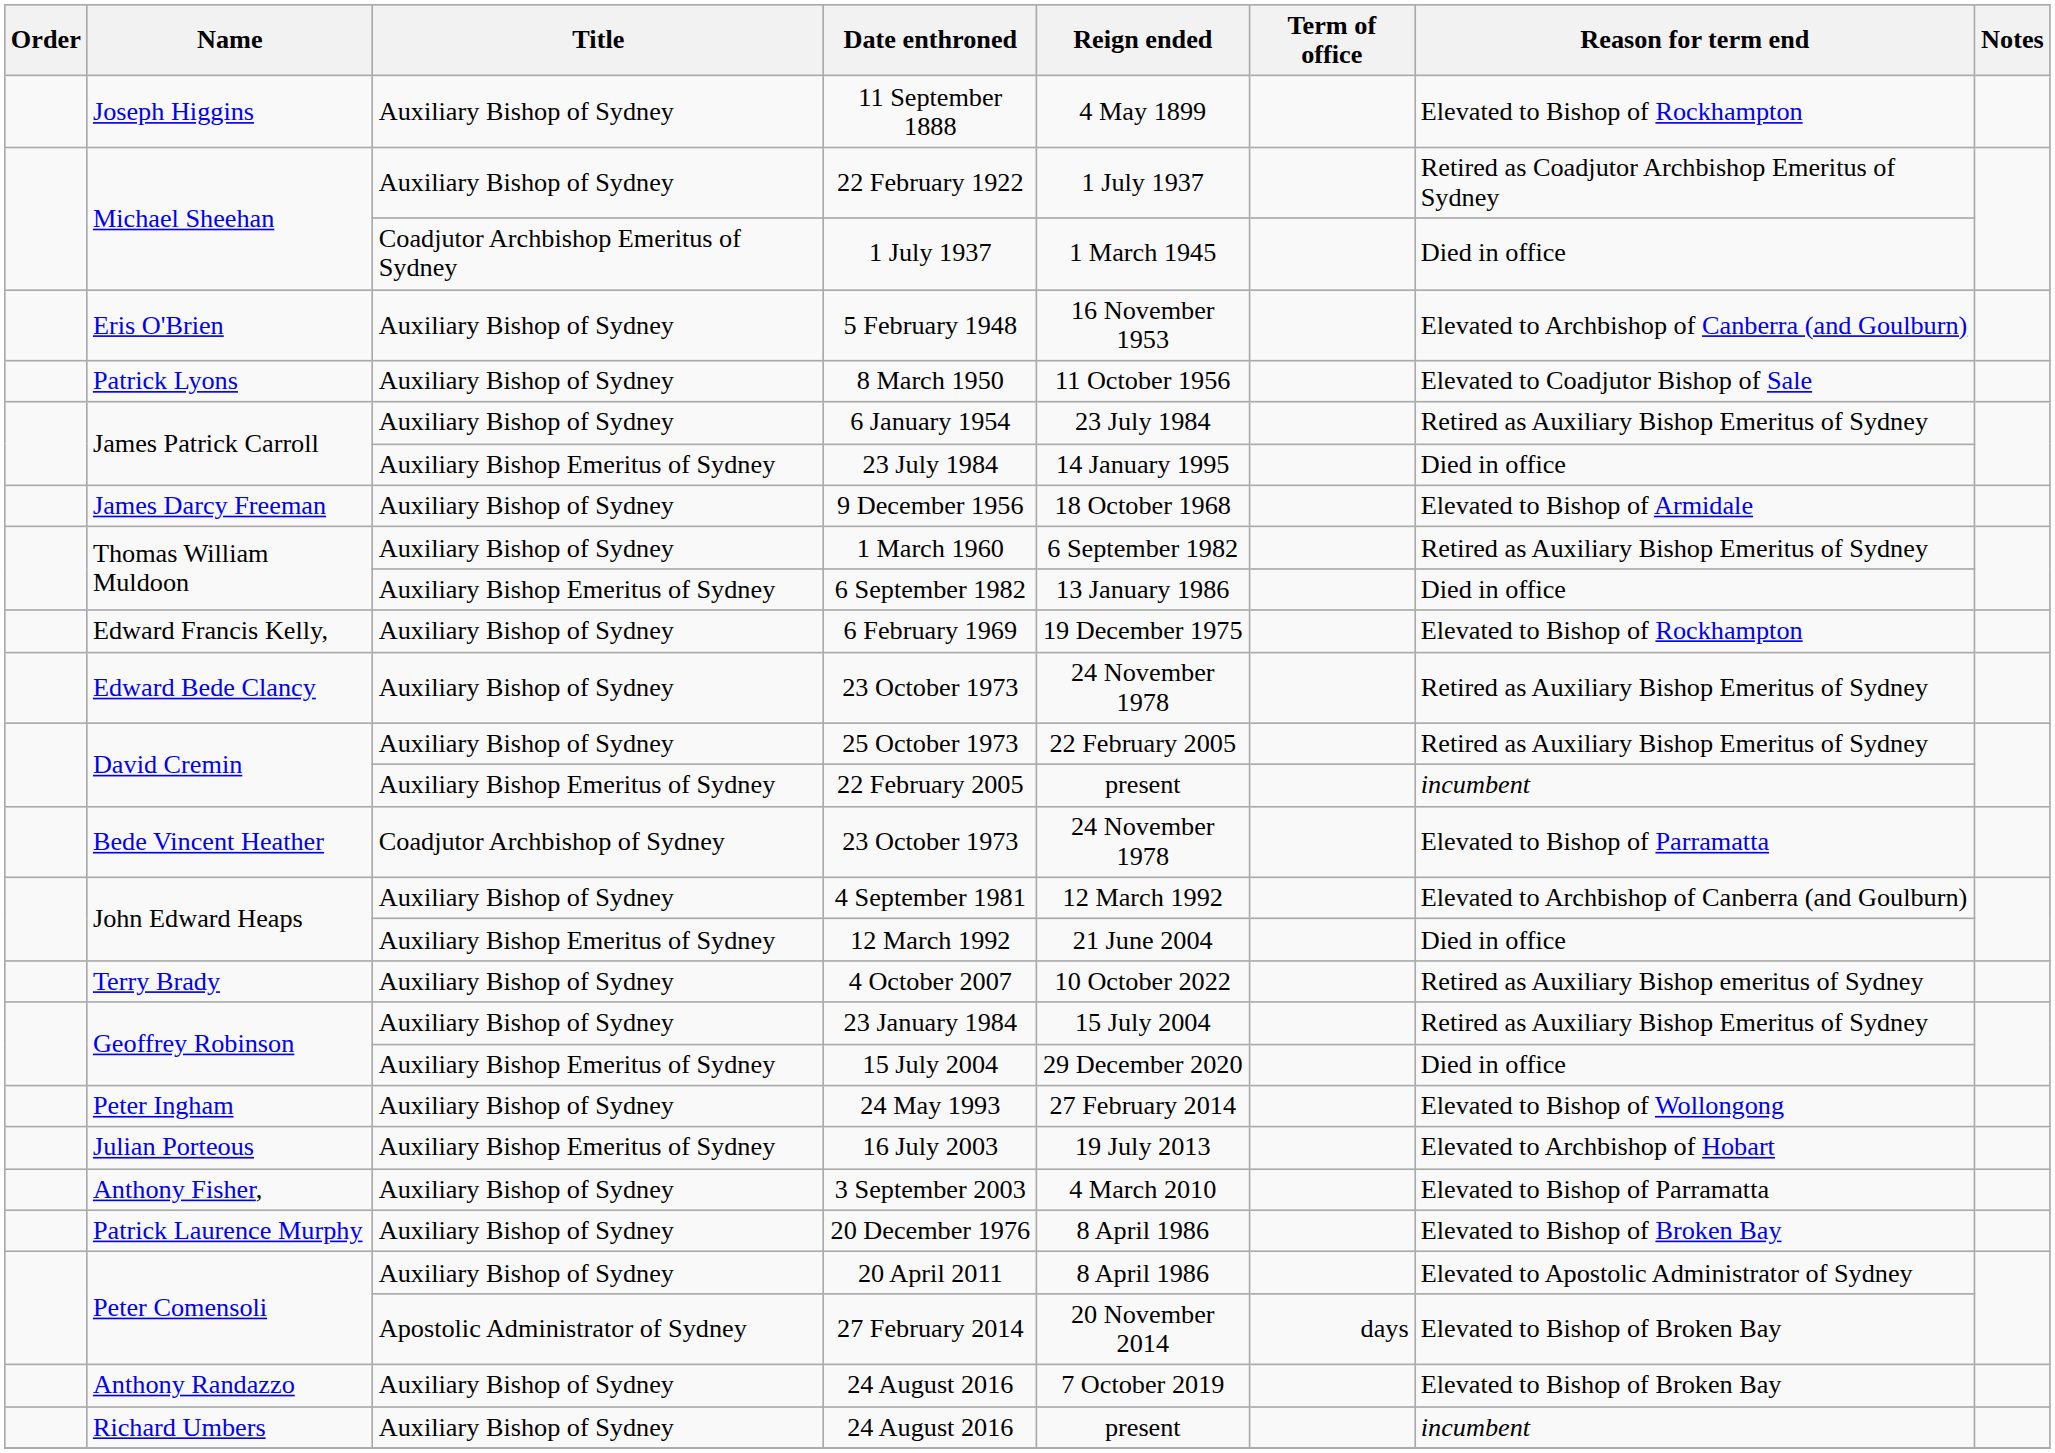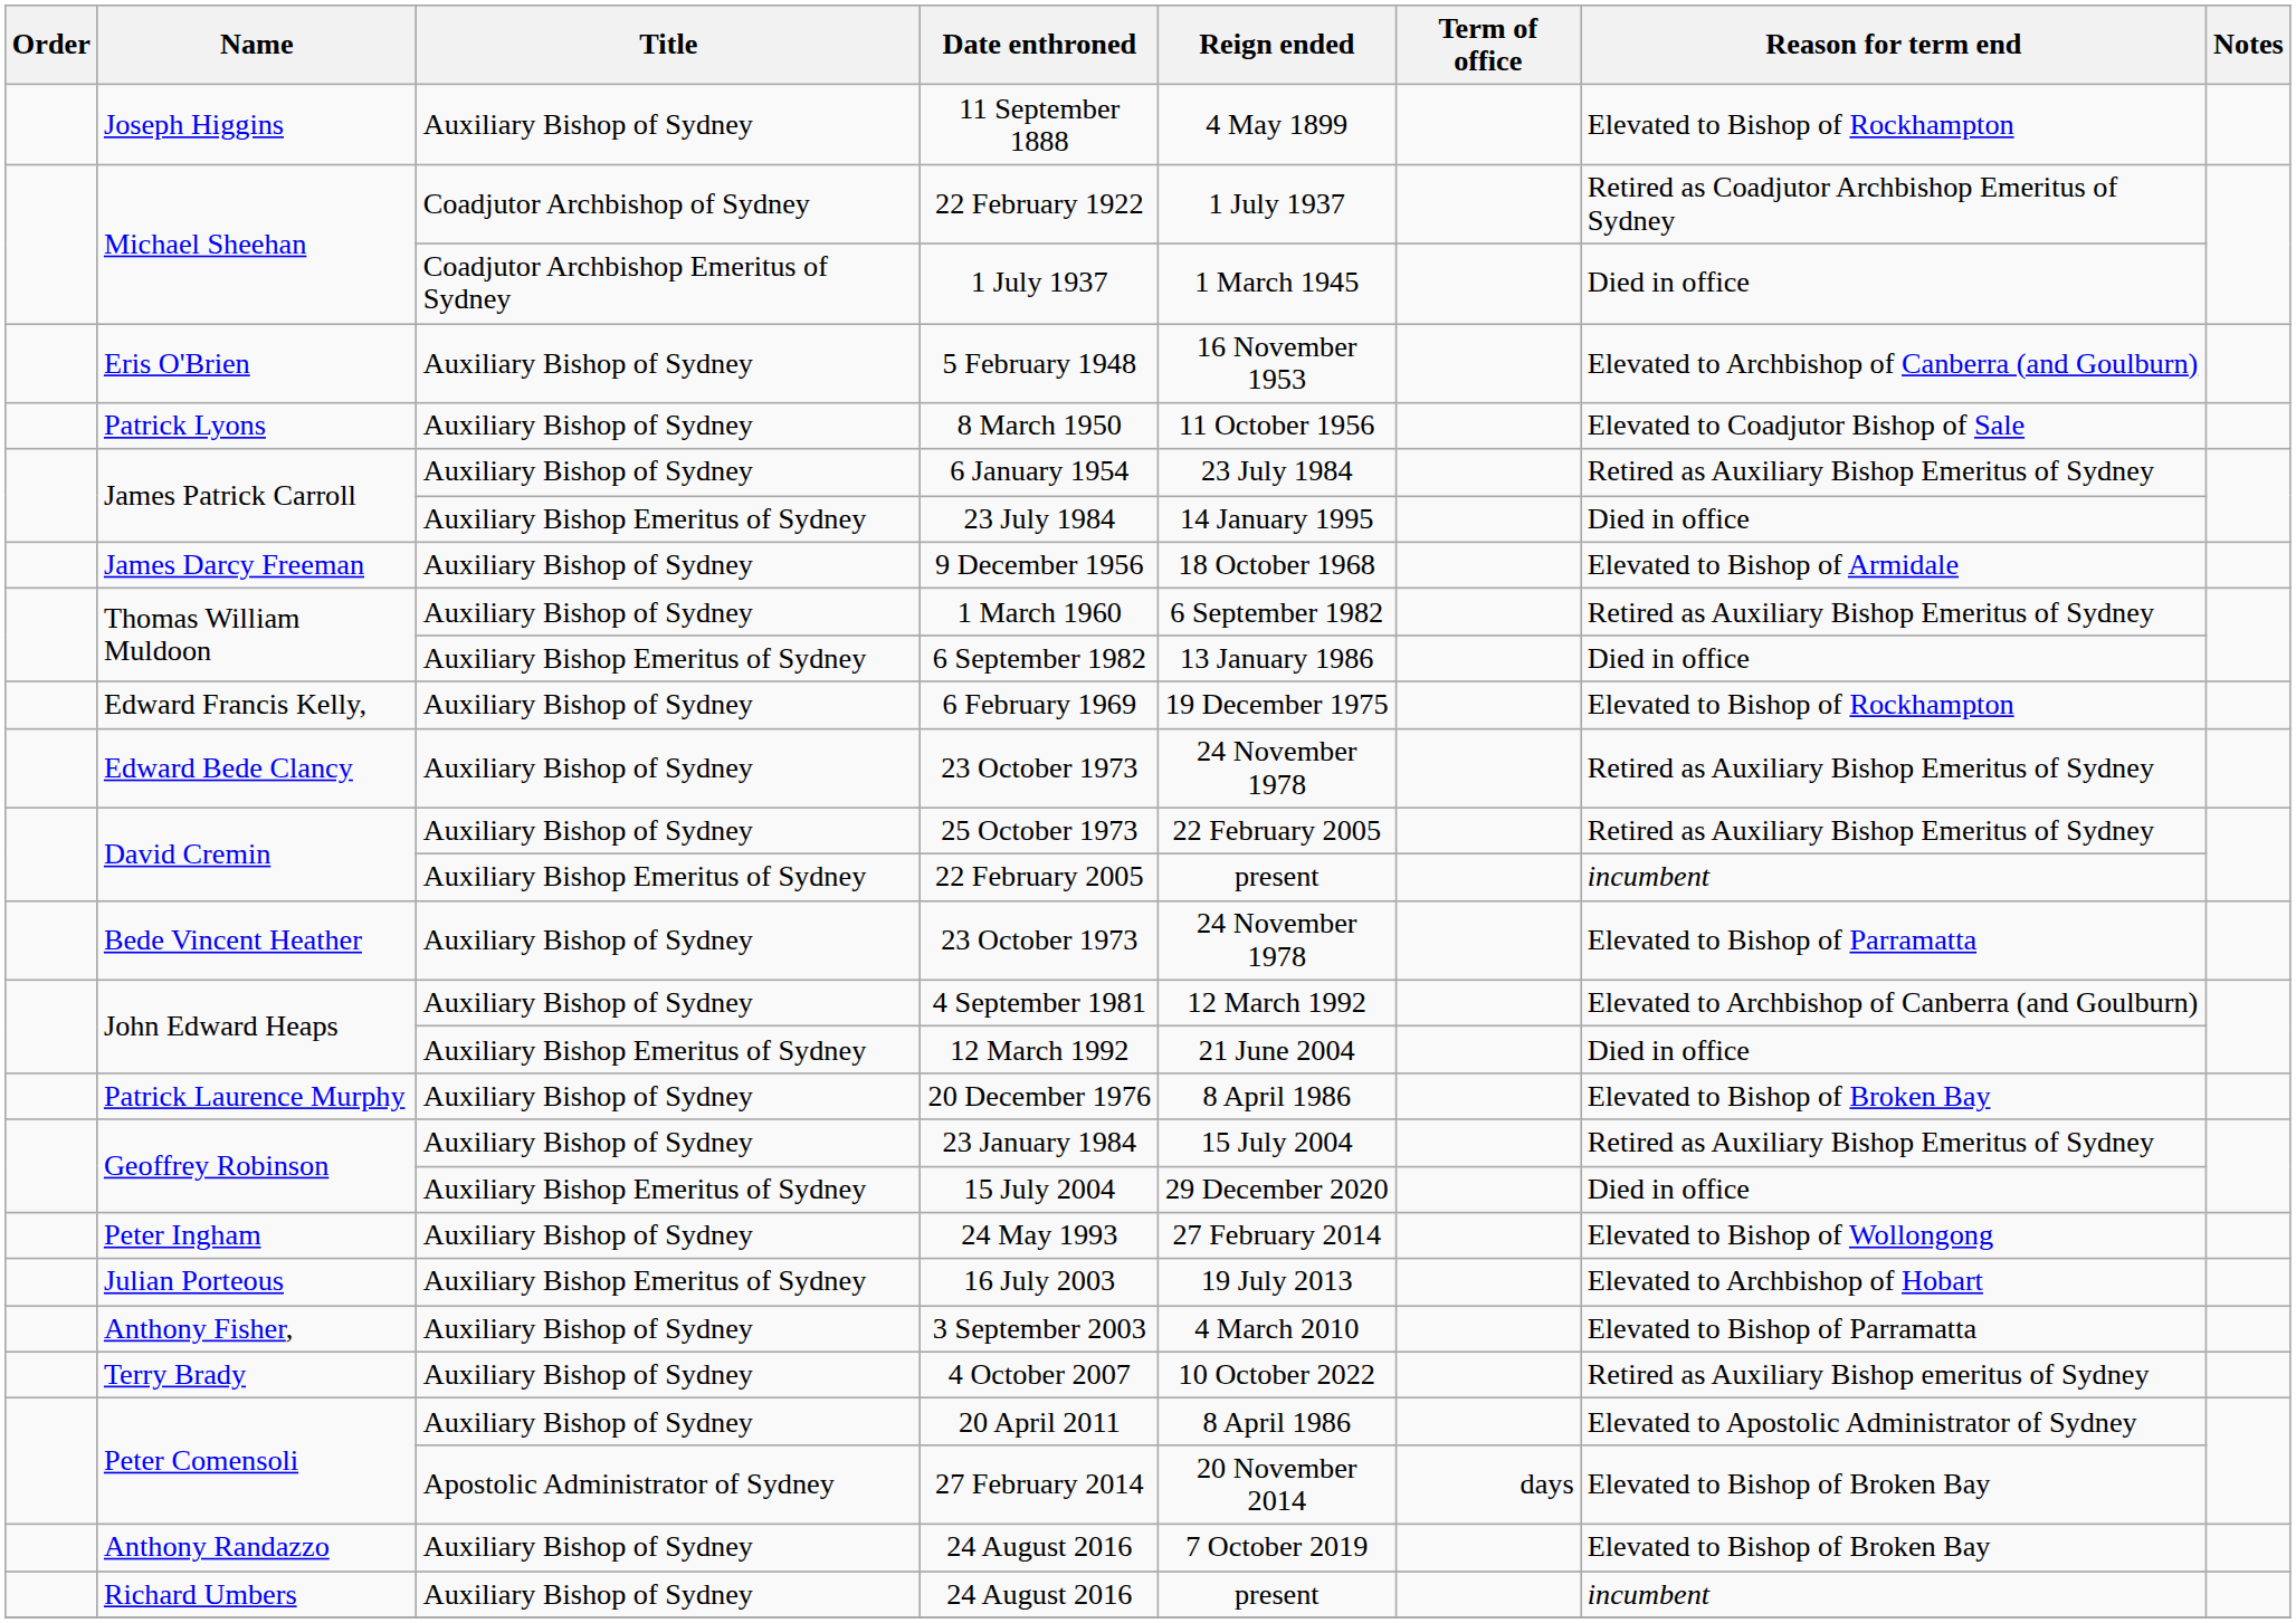 <table class="wikitable">
 <tr>
 <th>Order</th>
 <th>Name</th>
 <th>Title</th>
 <th>Date enthroned</th>
 <th>Reign ended</th>
 <th>Term of office</th>
 <th>Reason for term end</th>
 <th>Notes</th>
 </tr>
 <tr>
 <td align="center"></td>
 <td><a href='#'>Joseph Higgins</a></td>
 <td>Auxiliary Bishop of Sydney</td>
 <td align="center">11 September 1888</td>
 <td align="center">4 May 1899</td>
 <td align="right"></td>
 <td>Elevated to Bishop of <a href='#'>Rockhampton</a></td>
 <td></td>
 </tr>
 <tr>
 <td rowspan=2 align="center"></td>
 <td rowspan=2><a href='#'>Michael Sheehan</a></td>
-<td>Auxiliary Bishop of Sydney</td>
+<td>Coadjutor Archbishop of Sydney</td>
 <td align="center">22 February 1922</td>
 <td align="center">1 July 1937</td>
 <td align="right"></td>
 <td>Retired as Coadjutor Archbishop Emeritus of Sydney</td>
 <td rowspan=2></td>
 </tr>
 <tr>
 <td>Coadjutor Archbishop Emeritus of Sydney</td>
 <td align="center">1 July 1937</td>
 <td align="center">1 March 1945</td>
 <td align="right"></td>
 <td>Died in office</td>
 </tr>
 <tr>
 <td align="center"></td>
 <td><a href='#'>Eris O'Brien</a></td>
 <td>Auxiliary Bishop of Sydney</td>
 <td align="center">5 February 1948</td>
 <td align="center">16 November 1953</td>
 <td align="right"></td>
 <td>Elevated to Archbishop of <a href='#'>Canberra (and Goulburn)</a></td>
 <td></td>
 </tr>
 <tr>
 <td align="center"></td>
 <td><a href='#'>Patrick Lyons</a></td>
 <td>Auxiliary Bishop of Sydney</td>
 <td align="center">8 March 1950</td>
 <td align="center">11 October 1956</td>
 <td align="right"></td>
 <td>Elevated to Coadjutor Bishop of <a href='#'>Sale</a></td>
 <td></td>
 </tr>
 <tr>
 <td rowspan=2 align="center"></td>
 <td rowspan=2>James Patrick Carroll</td>
 <td>Auxiliary Bishop of Sydney</td>
 <td align="center">6 January 1954</td>
 <td align="center">23 July 1984</td>
 <td align="right"></td>
 <td>Retired as Auxiliary Bishop Emeritus of Sydney</td>
 <td rowspan=2></td>
 </tr>
 <tr>
 <td>Auxiliary Bishop Emeritus of Sydney</td>
 <td align="center">23 July 1984</td>
 <td align="center">14 January 1995</td>
 <td align="right"></td>
 <td>Died in office</td>
 </tr>
 <tr>
 <td align="center"></td>
 <td><a href='#'>James Darcy Freeman</a><br></td>
 <td>Auxiliary Bishop of Sydney</td>
 <td align="center">9 December 1956</td>
 <td align="center">18 October 1968</td>
 <td align="right"></td>
 <td>Elevated to Bishop of <a href='#'>Armidale</a></td>
 <td></td>
 </tr>
 <tr>
 <td rowspan=2 align="center"></td>
 <td rowspan=2>Thomas William Muldoon</td>
 <td>Auxiliary Bishop of Sydney</td>
 <td align="center">1 March 1960</td>
 <td align="center">6 September 1982</td>
 <td align="right"></td>
 <td>Retired as Auxiliary Bishop Emeritus of Sydney</td>
 <td rowspan=2></td>
 </tr>
 <tr>
 <td>Auxiliary Bishop Emeritus of Sydney</td>
 <td align="center">6 September 1982</td>
 <td align="center">13 January 1986</td>
 <td align="right"></td>
 <td>Died in office</td>
 </tr>
 <tr>
 <td align="center"></td>
 <td>Edward Francis Kelly, </td>
 <td>Auxiliary Bishop of Sydney</td>
 <td align="center">6 February 1969</td>
 <td align="center">19 December 1975</td>
 <td align="right"></td>
 <td>Elevated to Bishop of <a href='#'>Rockhampton</a></td>
 <td></td>
 </tr>
 <tr>
 <td align="center"></td>
 <td><a href='#'>Edward Bede Clancy</a><br></td>
 <td>Auxiliary Bishop of Sydney</td>
 <td align="center">23 October 1973</td>
 <td align="center">24 November 1978</td>
 <td align="right"></td>
 <td>Retired as Auxiliary Bishop Emeritus of Sydney</td>
 <td></td>
 </tr>
 <tr>
 <td rowspan=2 align="center"></td>
 <td rowspan=2><a href='#'>David Cremin</a></td>
 <td>Auxiliary Bishop of Sydney</td>
 <td align="center">25 October 1973</td>
 <td align="center">22 February 2005</td>
 <td align="right"></td>
 <td>Retired as Auxiliary Bishop Emeritus of Sydney</td>
 <td rowspan=2></td>
 </tr>
 <tr>
 <td>Auxiliary Bishop Emeritus of Sydney</td>
 <td align="center">22 February 2005</td>
 <td align="center">present</td>
 <td align="right"></td>
 <td><em>incumbent</em></td>
 </tr>
 <tr>
 <td align="center"></td>
 <td><a href='#'>Bede Vincent Heather</a></td>
-<td>Coadjutor Archbishop of Sydney</td>
+<td>Auxiliary Bishop of Sydney</td>
 <td align="center">23 October 1973</td>
 <td align="center">24 November 1978</td>
 <td align="right"></td>
 <td>Elevated to Bishop of <a href='#'>Parramatta</a></td>
 <td></td>
 </tr>
 <tr>
 <td rowspan=2 align="center"></td>
 <td rowspan=2>John Edward Heaps</td>
 <td>Auxiliary Bishop of Sydney</td>
 <td align="center">4 September 1981</td>
 <td align="center">12 March 1992</td>
 <td align="right"></td>
 <td>Elevated to Archbishop of Canberra (and Goulburn)</td>
 <td rowspan=2></td>
 </tr>
 <tr>
 <td>Auxiliary Bishop Emeritus of Sydney</td>
 <td align="center">12 March 1992</td>
 <td align="center">21 June 2004</td>
 <td align="right"></td>
 <td>Died in office</td>
 </tr>
 <tr>
 <td align="center"></td>
-<td><a href='#'>Terry Brady</a></td>
+<td><a href='#'>Patrick Laurence Murphy</a></td>
 <td>Auxiliary Bishop of Sydney</td>
-<td align="center">4 October 2007</td>
-<td align="center">10 October 2022</td>
+<td align="center">20 December 1976</td>
+<td align="center">8 April 1986</td>
 <td align="right"></td>
-<td>Retired as Auxiliary Bishop emeritus of Sydney</td>
+<td>Elevated to Bishop of <a href='#'>Broken Bay</a></td>
 <td></td>
 </tr>
 <tr>
 <td rowspan=2 align="center"></td>
 <td rowspan=2><a href='#'>Geoffrey Robinson</a></td>
 <td>Auxiliary Bishop of Sydney</td>
 <td align="center">23 January 1984</td>
 <td align="center">15 July 2004</td>
 <td align="right"></td>
 <td>Retired as Auxiliary Bishop Emeritus of Sydney</td>
 <td rowspan=2></td>
 </tr>
 <tr>
 <td>Auxiliary Bishop Emeritus of Sydney</td>
 <td align="center">15 July 2004</td>
 <td align="center">29 December 2020</td>
 <td align="right"></td>
 <td>Died in office</td>
 </tr>
 <tr>
 <td align="center"></td>
 <td><a href='#'>Peter Ingham</a></td>
 <td>Auxiliary Bishop of Sydney</td>
 <td align="center">24 May 1993</td>
 <td align="center">27 February 2014</td>
 <td align="right"></td>
 <td>Elevated to Bishop of <a href='#'>Wollongong</a></td>
 <td></td>
 </tr>
 <tr>
 <td align="center"></td>
 <td><a href='#'>Julian Porteous</a></td>
 <td>Auxiliary Bishop Emeritus of Sydney</td>
 <td align="center">16 July 2003</td>
 <td align="center">19 July 2013</td>
 <td align="right"></td>
 <td>Elevated to Archbishop of <a href='#'>Hobart</a></td>
 <td></td>
 </tr>
 <tr>
 <td align="center"></td>
 <td><a href='#'>Anthony Fisher</a>, </td>
 <td>Auxiliary Bishop of Sydney</td>
 <td align="center">3 September 2003</td>
 <td align="center">4 March 2010</td>
 <td align="right"></td>
 <td>Elevated to Bishop of Parramatta</td>
 <td></td>
 </tr>
 <tr>
 <td align="center"></td>
-<td><a href='#'>Patrick Laurence Murphy</a></td>
+<td><a href='#'>Terry Brady</a></td>
 <td>Auxiliary Bishop of Sydney</td>
-<td align="center">20 December 1976</td>
-<td align="center">8 April 1986</td>
+<td align="center">4 October 2007</td>
+<td align="center">10 October 2022</td>
 <td align="right"></td>
-<td>Elevated to Bishop of <a href='#'>Broken Bay</a></td>
+<td>Retired as Auxiliary Bishop emeritus of Sydney</td>
 <td></td>
 </tr>
 <tr>
 <td rowspan=2 align="center"></td>
 <td rowspan=2><a href='#'>Peter Comensoli</a></td>
 <td>Auxiliary Bishop of Sydney</td>
 <td align="center">20 April 2011</td>
 <td align="center">8 April 1986</td>
 <td align="right"></td>
 <td>Elevated to Apostolic Administrator of Sydney</td>
 <td rowspan=2></td>
 </tr>
 <tr>
 <td>Apostolic Administrator of Sydney</td>
 <td align="center">27 February 2014</td>
 <td align="center">20 November 2014</td>
 <td align="right"> days</td>
 <td>Elevated to Bishop of Broken Bay</td>
 </tr>
 <tr>
 <td align="center"></td>
 <td><a href='#'>Anthony Randazzo</a></td>
 <td>Auxiliary Bishop of Sydney</td>
 <td align="center">24 August 2016</td>
 <td align="center">7 October 2019</td>
 <td align="right"></td>
 <td>Elevated to Bishop of Broken Bay</td>
 <td></td>
 </tr>
 <tr>
 <td align="center"></td>
 <td><a href='#'>Richard Umbers</a></td>
 <td>Auxiliary Bishop of Sydney</td>
 <td align="center">24 August 2016</td>
 <td align="center">present</td>
 <td align="right"></td>
 <td><em>incumbent</em></td>
 <td></td>
 </tr>
 <tr>
 </tr>
 </table>
